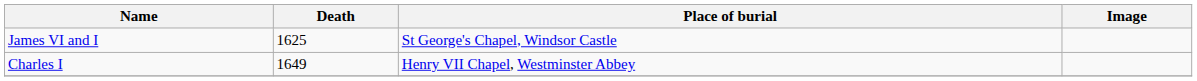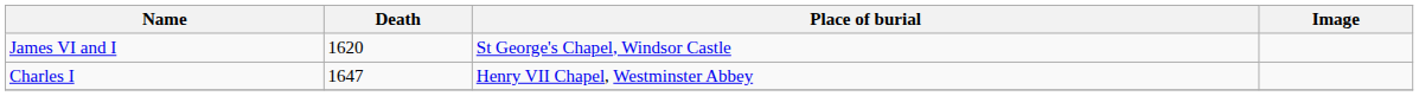 <table class="wikitable" width="100%">
 <tr>
 <th>Name</th>
 <th>Death</th>
 <th>Place of burial</th>
 <th>Image</th>
 </tr>
 <tr>
 <td><a href='#'>James VI and I</a></td>
-<td>1625</td>
+<td>1620</td>
 <td><a href='#'>St George's Chapel, Windsor Castle</a></td>
 <td></td>
 </tr>
 <tr>
 <td><a href='#'>Charles I</a></td>
-<td>1649</td>
+<td>1647</td>
 <td><a href='#'>Henry VII Chapel</a>, <a href='#'>Westminster Abbey</a></td>
 <td></td>
 </tr>
 <tr>
 </tr>
 </table>
